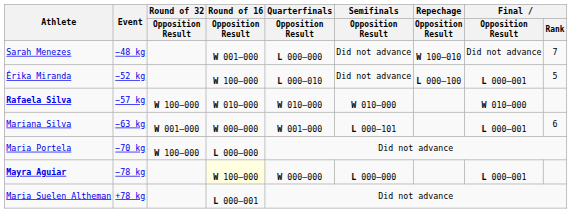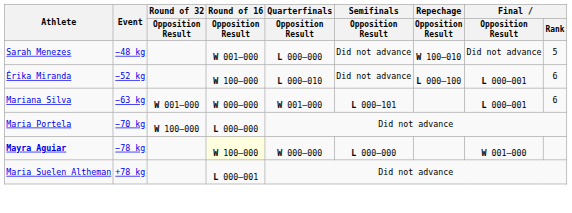 <table class="wikitable" style="font-size:90%">
 <tr>
 <th rowspan="2">Athlete</th>
 <th rowspan="2">Event</th>
 <th>Round of 32</th>
 <th>Round of 16</th>
 <th>Quarterfinals</th>
 <th>Semifinals</th>
 <th>Repechage</th>
 <th colspan=2>Final / </th>
 </tr>
 <tr style="font-size:95%">
 <th>Opposition<br>Result</th>
 <th>Opposition<br>Result</th>
 <th>Opposition<br>Result</th>
 <th>Opposition<br>Result</th>
 <th>Opposition<br>Result</th>
 <th>Opposition<br>Result</th>
 <th>Rank</th>
 </tr>
 <tr align=center>
 <td align=left><a href='#'>Sarah Menezes</a></td>
 <td align=left><a href='#'>−48 kg</a></td>
 <td></td>
 <td><br><strong>W</strong> 001–000</td>
 <td><br><strong>L</strong> 000–000 </td>
 <td>Did not advance</td>
 <td><br><strong>W</strong> 100–010</td>
 <td>Did not advance</td>
-<td>7</td>
+<td>5</td>
 </tr>
 <tr align=center>
 <td align=left><a href='#'>Érika Miranda</a></td>
 <td align=left><a href='#'>−52 kg</a></td>
 <td></td>
 <td><br><strong>W</strong> 100–000</td>
 <td><br><strong>L</strong> 000–010</td>
 <td>Did not advance</td>
 <td><br><strong>L</strong> 000–100</td>
 <td><br><strong>L</strong> 000–001</td>
-<td>5</td>
-</tr>
-<tr align=center>
-<td align=left><strong><a href='#'>Rafaela Silva</a></strong></td>
-<td align=left><a href='#'>−57 kg</a></td>
-<td><br><strong>W</strong> 100–000</td>
-<td><br><strong>W</strong> 010–000</td>
-<td><br><strong>W</strong> 010–000</td>
-<td><br><strong>W</strong> 010–000</td>
-<td></td>
-<td><br><strong>W</strong> 010–000</td>
-<td></td>
+<td>6</td>
 </tr>
 <tr align=center>
 <td align=left><a href='#'>Mariana Silva</a></td>
 <td align=left><a href='#'>−63 kg</a></td>
 <td><br><strong>W</strong> 001–000</td>
 <td><br><strong>W</strong> 000–000 </td>
 <td><br><strong>W</strong> 001–000</td>
 <td><br><strong>L</strong> 000–101</td>
 <td></td>
 <td><br><strong>L</strong> 000–001</td>
 <td>6</td>
 </tr>
 <tr align=center>
 <td align=left><a href='#'>Maria Portela</a></td>
 <td align=left><a href='#'>−70 kg</a></td>
 <td><br><strong>W</strong> 100–000</td>
 <td><br><strong>L</strong> 000–000 </td>
 <td colspan=5>Did not advance</td>
 </tr>
 <tr align=center>
 <td align=left><strong><a href='#'>Mayra Aguiar</a></strong></td>
 <td align=left><a href='#'>−78 kg</a></td>
 <td></td>
 <td style="background: lightyellow;"><br><strong>W</strong> 100–000</td>
 <td><br><strong>W</strong> 000–000 </td>
 <td><br><strong>L</strong> 000–000 </td>
 <td></td>
-<td><br><strong>L</strong> 000–001</td>
+<td><br><strong>W</strong> 001–000</td>
 <td></td>
 </tr>
 <tr align=center>
 <td align=left><a href='#'>Maria Suelen Altheman</a></td>
 <td align=left><a href='#'>+78 kg</a></td>
 <td></td>
 <td><br><strong>L</strong> 000–001</td>
 <td colspan=5>Did not advance</td>
 </tr>
 </table>
